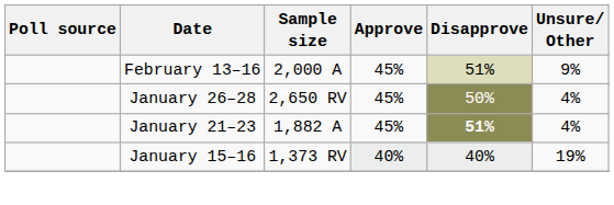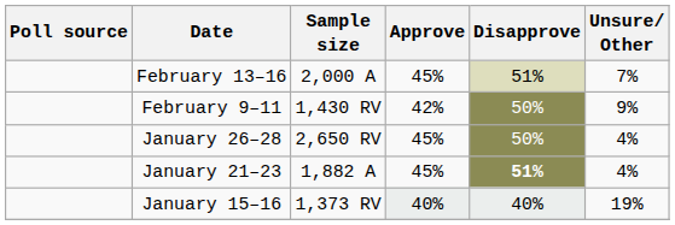 <table class="wikitable sortable collapsible" style="text-align:center;line-height:17px">
 <tr>
 <th>Poll source</th>
 <th>Date</th>
 <th>Sample<br>size</th>
 <th>Approve</th>
 <th>Disapprove</th>
 <th>Unsure/<br>Other</th>
 </tr>
 <tr>
 <td></td>
 <td>February 13–16</td>
 <td>2,000 A</td>
 <td>45%</td>
 <td style="background:#DEDEBD;">51%</td>
+<td>7%</td>
+</tr>
+<tr>
+<td></td>
+<td>February 9–11</td>
+<td>1,430 RV</td>
+<td>42%</td>
+<td style="background:#8B8B54; color: white">50%</td>
 <td>9%</td>
 </tr>
 <tr>
 <td></td>
 <td>January 26–28</td>
 <td>2,650 RV</td>
 <td>45%</td>
 <td style="background:#8B8B54; color: white">50%</td>
 <td>4%</td>
 </tr>
 <tr>
 <td></td>
 <td>January 21–23</td>
 <td>1,882 A</td>
 <td>45%</td>
 <td style="background:#8B8B54; color: white"><strong>51%</strong></td>
 <td>4%</td>
 </tr>
 <tr>
 <td></td>
 <td>January 15–16</td>
 <td>1,373 RV</td>
 <td style="background:#EBEEED;">40%</td>
 <td style="background:#EBEEED;">40%</td>
 <td>19%</td>
 </tr>
 <tr>
 </tr>
 </table>
